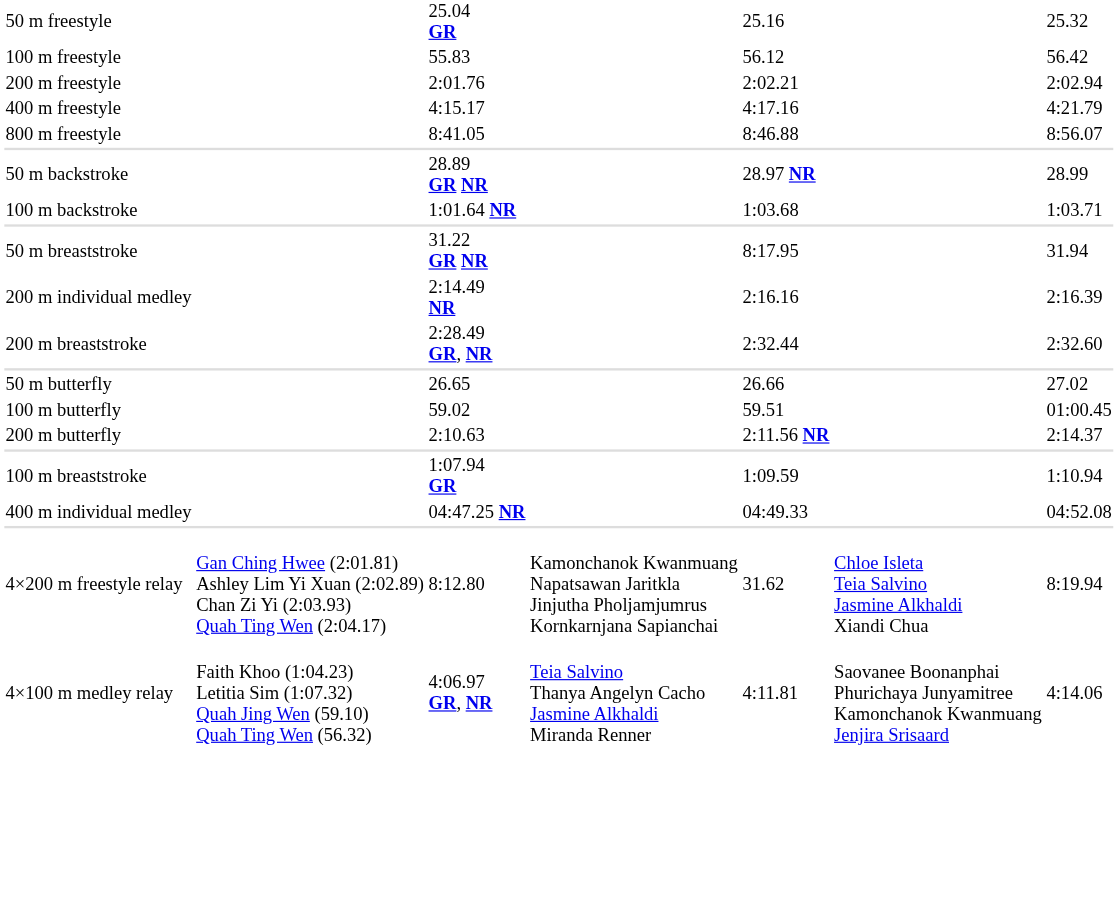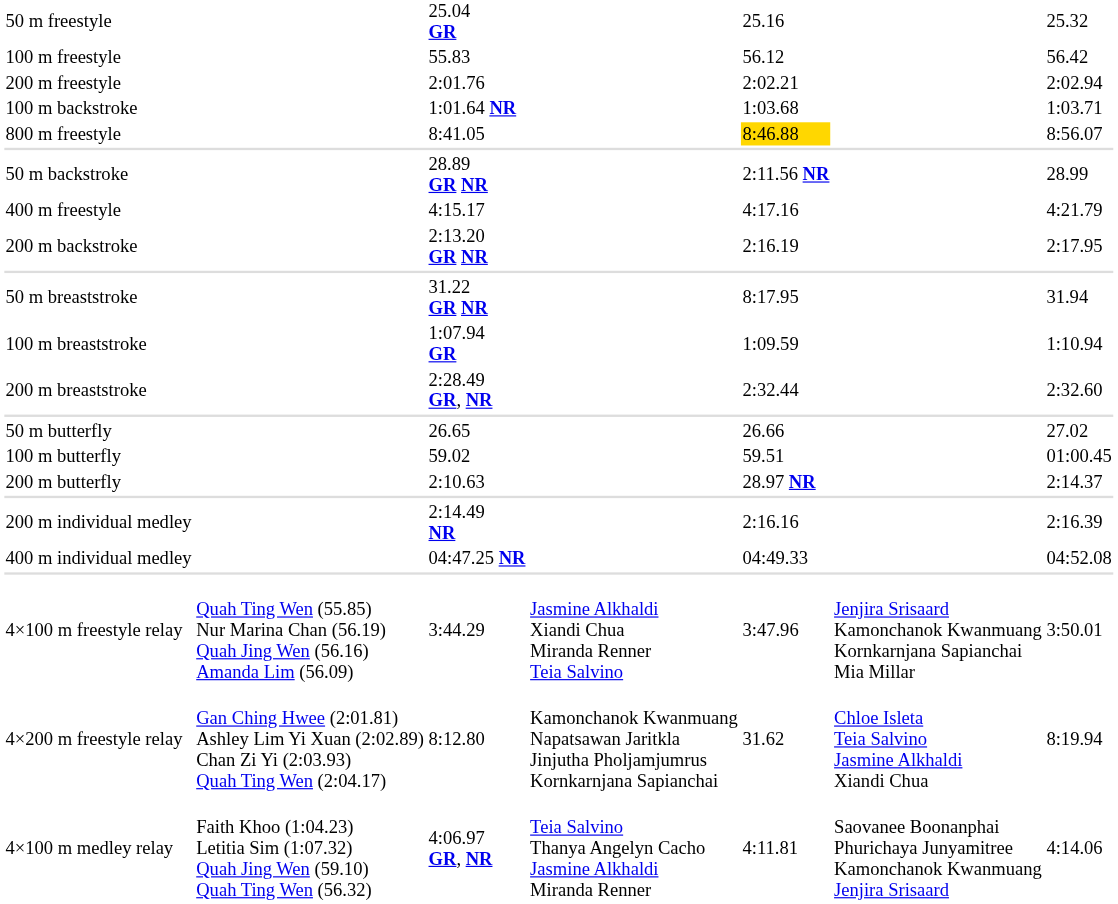 <table>
 <tr>
 <td>50 m freestyle</td>
 <td></td>
 <td>25.04<br><strong><a href='#'>GR</a></strong></td>
 <td></td>
 <td>25.16</td>
 <td></td>
 <td>25.32</td>
 </tr>
 <tr>
 <td>100 m freestyle</td>
 <td></td>
 <td>55.83</td>
 <td></td>
 <td>56.12</td>
 <td></td>
 <td>56.42</td>
 </tr>
 <tr>
 <td>200 m freestyle</td>
 <td></td>
 <td>2:01.76</td>
 <td></td>
 <td>2:02.21</td>
 <td></td>
 <td>2:02.94</td>
 </tr>
 <tr>
-<td>400 m freestyle</td>
+<td>100 m backstroke</td>
 <td></td>
-<td>4:15.17</td>
+<td>1:01.64 <strong><a href='#'>NR</a></strong></td>
 <td></td>
-<td>4:17.16</td>
-<td><br></td>
-<td>4:21.79</td>
+<td>1:03.68</td>
+<td></td>
+<td>1:03.71</td>
 </tr>
 <tr>
 <td>800 m freestyle</td>
 <td></td>
 <td>8:41.05</td>
 <td></td>
-<td>8:46.88</td>
+<td style="background: gold;">8:46.88</td>
 <td></td>
 <td>8:56.07</td>
 </tr>
 <tr style="background:#ddd;">
 <td colspan=7></td>
 </tr>
 <tr>
 <td>50 m backstroke</td>
 <td></td>
 <td>28.89<br><strong><a href='#'>GR</a></strong> <strong><a href='#'>NR</a></strong></td>
 <td></td>
-<td>28.97 <strong><a href='#'>NR</a></strong></td>
+<td>2:11.56 <strong><a href='#'>NR</a></strong></td>
 <td></td>
 <td>28.99</td>
 </tr>
 <tr>
-<td>100 m backstroke</td>
+<td>400 m freestyle</td>
 <td></td>
-<td>1:01.64 <strong><a href='#'>NR</a></strong></td>
+<td>4:15.17</td>
 <td></td>
-<td>1:03.68</td>
+<td>4:17.16</td>
+<td><br></td>
+<td>4:21.79</td>
+</tr>
+<tr>
+<td>200 m backstroke</td>
 <td></td>
-<td>1:03.71</td>
+<td>2:13.20<br><strong><a href='#'>GR</a></strong> <strong><a href='#'>NR</a></strong></td>
+<td></td>
+<td>2:16.19</td>
+<td></td>
+<td>2:17.95</td>
 </tr>
 <tr style="background:#ddd;">
 <td colspan=7></td>
 </tr>
 <tr>
 <td>50 m breaststroke</td>
 <td></td>
 <td>31.22<br><strong><a href='#'>GR</a></strong> <strong><a href='#'>NR</a></strong></td>
 <td></td>
 <td>8:17.95</td>
 <td></td>
 <td>31.94</td>
 </tr>
 <tr>
-<td>200 m individual medley</td>
+<td>100 m breaststroke</td>
 <td></td>
-<td>2:14.49<br><strong><a href='#'>NR</a></strong></td>
+<td>1:07.94<br><strong><a href='#'>GR</a></strong></td>
 <td></td>
-<td>2:16.16</td>
+<td>1:09.59</td>
 <td></td>
-<td>2:16.39</td>
+<td>1:10.94</td>
 </tr>
 <tr>
 <td>200 m breaststroke</td>
 <td></td>
 <td>2:28.49<br><strong><a href='#'>GR</a></strong>, <strong><a href='#'>NR</a></strong></td>
 <td></td>
 <td>2:32.44</td>
 <td></td>
 <td>2:32.60</td>
 </tr>
 <tr style="background:#ddd;">
 <td colspan=7></td>
 </tr>
 <tr>
 <td>50 m butterfly</td>
 <td></td>
 <td>26.65</td>
 <td></td>
 <td>26.66</td>
 <td></td>
 <td>27.02</td>
 </tr>
 <tr>
 <td>100 m butterfly</td>
 <td></td>
 <td>59.02</td>
 <td></td>
 <td>59.51</td>
 <td></td>
 <td>01:00.45</td>
 </tr>
 <tr>
 <td>200 m butterfly</td>
 <td></td>
 <td>2:10.63</td>
 <td></td>
-<td>2:11.56 <strong><a href='#'>NR</a></strong></td>
+<td>28.97 <strong><a href='#'>NR</a></strong></td>
 <td></td>
 <td>2:14.37</td>
 </tr>
 <tr style="background:#ddd;">
 <td colspan=7></td>
 </tr>
 <tr>
-<td>100 m breaststroke</td>
+<td>200 m individual medley</td>
 <td></td>
-<td>1:07.94<br><strong><a href='#'>GR</a></strong></td>
+<td>2:14.49<br><strong><a href='#'>NR</a></strong></td>
 <td></td>
-<td>1:09.59</td>
+<td>2:16.16</td>
 <td></td>
-<td>1:10.94</td>
+<td>2:16.39</td>
 </tr>
 <tr>
 <td>400 m individual medley</td>
 <td></td>
 <td>04:47.25 <strong><a href='#'>NR</a></strong></td>
 <td></td>
 <td>04:49.33</td>
 <td></td>
 <td>04:52.08</td>
 </tr>
 <tr style="background:#ddd;">
 <td colspan=7></td>
+</tr>
+<tr>
+<td>4×100 m freestyle relay</td>
+<td><br><a href='#'>Quah Ting Wen</a> (55.85) <br> Nur Marina Chan (56.19) <br> <a href='#'>Quah Jing Wen</a> (56.16) <br> <a href='#'>Amanda Lim</a> (56.09)</td>
+<td>3:44.29</td>
+<td><br><a href='#'>Jasmine Alkhaldi</a> <br> Xiandi Chua <br> Miranda Renner <br> <a href='#'>Teia Salvino</a></td>
+<td>3:47.96</td>
+<td><br><a href='#'>Jenjira Srisaard</a><br>Kamonchanok Kwanmuang<br>Kornkarnjana Sapianchai<br>Mia Millar</td>
+<td>3:50.01</td>
 </tr>
 <tr>
 <td>4×200 m freestyle relay</td>
 <td><br><a href='#'>Gan Ching Hwee</a> (2:01.81) <br>Ashley Lim Yi Xuan (2:02.89) <br>Chan Zi Yi (2:03.93) <br><a href='#'>Quah Ting Wen</a> (2:04.17)</td>
 <td>8:12.80</td>
 <td><br>Kamonchanok Kwanmuang<br>Napatsawan Jaritkla<br>Jinjutha Pholjamjumrus<br>Kornkarnjana Sapianchai</td>
 <td>31.62</td>
 <td><br><a href='#'>Chloe Isleta</a><br><a href='#'>Teia Salvino</a><br><a href='#'>Jasmine Alkhaldi</a><br>Xiandi Chua</td>
 <td>8:19.94</td>
 </tr>
 <tr>
 <td>4×100 m medley relay</td>
 <td><br>Faith Khoo (1:04.23) <br>Letitia Sim (1:07.32) <br><a href='#'>Quah Jing Wen</a> (59.10) <br><a href='#'>Quah Ting Wen</a> (56.32)</td>
 <td>4:06.97<br><strong><a href='#'>GR</a></strong>, <strong><a href='#'>NR</a></strong></td>
 <td><br><a href='#'>Teia Salvino</a><br>Thanya Angelyn Cacho<br><a href='#'>Jasmine Alkhaldi</a><br>Miranda Renner</td>
 <td>4:11.81</td>
 <td><br>Saovanee Boonanphai<br>Phurichaya Junyamitree<br>Kamonchanok Kwanmuang<br><a href='#'>Jenjira Srisaard</a></td>
 <td>4:14.06</td>
 </tr>
 </table>
